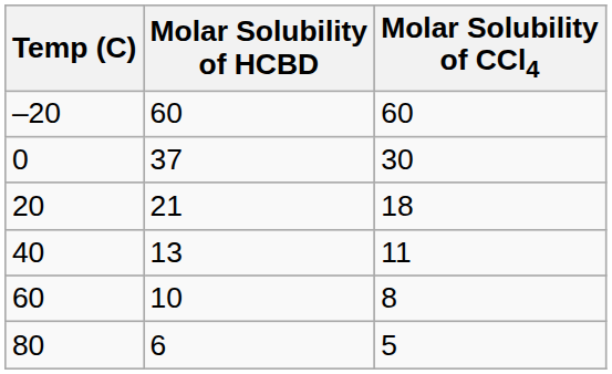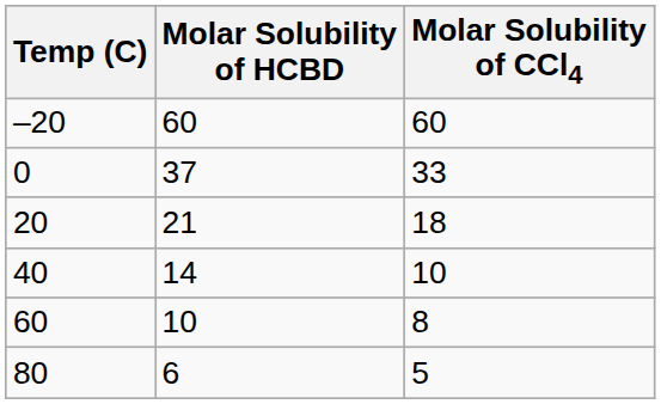 <table class="wikitable">
 <tr>
 <th>Temp (C)</th>
 <th>Molar Solubility<br>of HCBD</th>
 <th>Molar Solubility<br>of CCl<sub>4</sub></th>
 </tr>
 <tr>
 <td>–20</td>
 <td>60</td>
 <td>60</td>
 </tr>
 <tr>
 <td>0</td>
 <td>37</td>
-<td>30</td>
+<td>33</td>
 </tr>
 <tr>
 <td>20</td>
 <td>21</td>
 <td>18</td>
 </tr>
 <tr>
 <td>40</td>
-<td>13</td>
-<td>11</td>
+<td>14</td>
+<td>10</td>
 </tr>
 <tr>
 <td>60</td>
 <td>10</td>
 <td>8</td>
 </tr>
 <tr>
 <td>80</td>
 <td>6</td>
 <td>5</td>
 </tr>
 </table>
